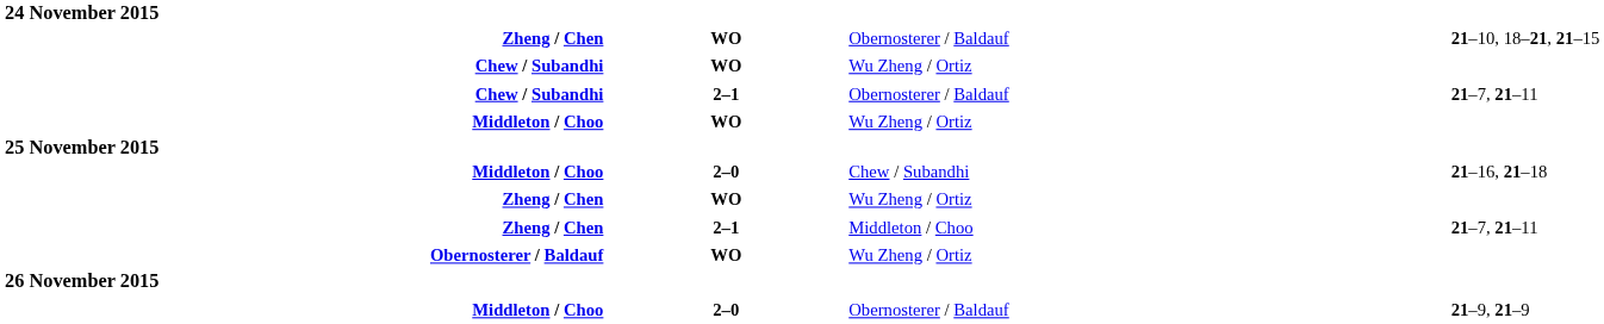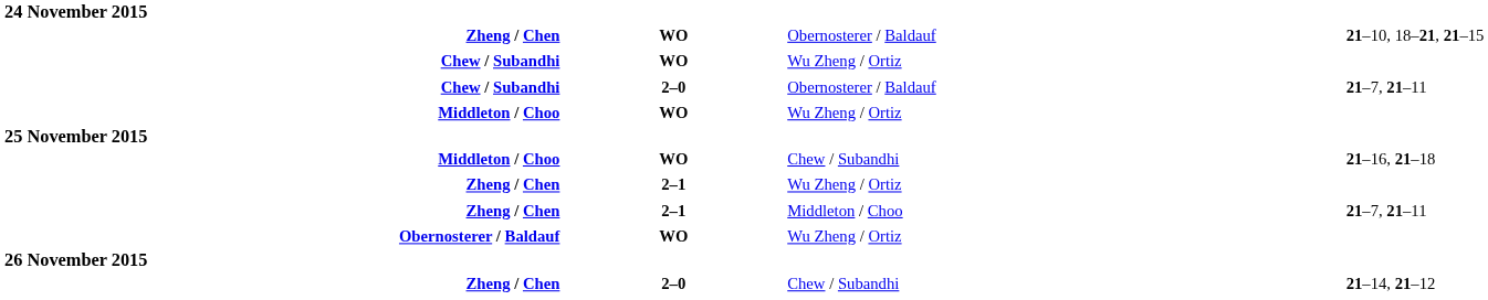 <table style="width:100%;" cellspacing="1">
 <tr>
 <th width=25%></th>
 <th width=10%></th>
 <th width=25%></th>
 </tr>
 <tr>
 <td><strong>24 November 2015</strong></td>
 </tr>
 <tr style=font-size:90%>
 <td align=right><strong> <a href='#'>Zheng</a> / <a href='#'>Chen</a></strong></td>
 <td align=center><strong> WO </strong></td>
 <td> <a href='#'>Obernosterer</a> / <a href='#'>Baldauf</a></td>
 <td><strong>21</strong>–10, 18–<strong>21</strong>, <strong>21</strong>–15</td>
 </tr>
 <tr>
 <td></td>
 </tr>
 <tr style=font-size:90%>
 <td align=right><strong> <a href='#'>Chew</a> / <a href='#'>Subandhi</a></strong></td>
 <td align=center><strong> WO </strong></td>
 <td> <a href='#'>Wu Zheng</a> / <a href='#'>Ortiz</a></td>
 <td></td>
 </tr>
 <tr>
 <td></td>
 </tr>
 <tr style=font-size:90%>
 <td align=right><strong> <a href='#'>Chew</a> / <a href='#'>Subandhi</a></strong></td>
-<td align=center><strong> 2–1 </strong></td>
+<td align=center><strong> 2–0 </strong></td>
 <td> <a href='#'>Obernosterer</a> / <a href='#'>Baldauf</a></td>
 <td><strong>21</strong>–7, <strong>21</strong>–11</td>
 <td></td>
 </tr>
 <tr>
 <td></td>
 </tr>
 <tr style=font-size:90%>
 <td align=right><strong> <a href='#'>Middleton</a> / <a href='#'>Choo</a></strong></td>
 <td align=center><strong> WO </strong></td>
 <td> <a href='#'>Wu Zheng</a> / <a href='#'>Ortiz</a></td>
 <td></td>
 <td></td>
 </tr>
 <tr>
 <td><strong>25 November 2015</strong></td>
 </tr>
 <tr style=font-size:90%>
 <td align=right><strong> <a href='#'>Middleton</a> / <a href='#'>Choo</a></strong></td>
-<td align=center><strong> 2–0 </strong></td>
+<td align=center><strong> WO </strong></td>
 <td> <a href='#'>Chew</a> / <a href='#'>Subandhi</a></td>
 <td><strong>21</strong>–16, <strong>21</strong>–18</td>
 </tr>
 <tr>
 <td></td>
 </tr>
 <tr style=font-size:90%>
 <td align=right><strong> <a href='#'>Zheng</a> / <a href='#'>Chen</a></strong></td>
-<td align=center><strong> WO </strong></td>
+<td align=center><strong> 2–1 </strong></td>
 <td> <a href='#'>Wu Zheng</a> / <a href='#'>Ortiz</a></td>
 <td></td>
 <td></td>
 </tr>
 <tr>
 <td></td>
 </tr>
 <tr style=font-size:90%>
 <td align=right><strong> <a href='#'>Zheng</a> / <a href='#'>Chen</a></strong></td>
 <td align=center><strong> 2–1 </strong></td>
 <td> <a href='#'>Middleton</a> / <a href='#'>Choo</a></td>
 <td><strong>21</strong>–7, <strong>21</strong>–11</td>
 </tr>
 <tr>
 <td></td>
 </tr>
 <tr style=font-size:90%>
 <td align=right><strong> <a href='#'>Obernosterer</a> / <a href='#'>Baldauf</a></strong></td>
 <td align=center><strong> WO </strong></td>
 <td> <a href='#'>Wu Zheng</a> / <a href='#'>Ortiz</a></td>
 <td></td>
 <td></td>
 </tr>
 <tr>
 <td><strong>26 November 2015</strong></td>
 </tr>
 <tr>
 </tr>
+<tr style=font-size:90%>
+<td align=right><strong> <a href='#'>Zheng</a> / <a href='#'>Chen</a></strong></td>
+<td align=center><strong> 2–0 </strong></td>
+<td> <a href='#'>Chew</a> / <a href='#'>Subandhi</a></td>
+<td><strong>21</strong>–14, <strong>21</strong>–12</td>
+<td></td>
+</tr>
 <tr>
 <td></td>
 </tr>
-<tr style=font-size:90%>
-<td align=right><strong> <a href='#'>Middleton</a> / <a href='#'>Choo</a></strong></td>
-<td align=center><strong> 2–0 </strong></td>
-<td> <a href='#'>Obernosterer</a> / <a href='#'>Baldauf</a></td>
-<td><strong>21</strong>–9, <strong>21</strong>–9</td>
-<td></td>
-</tr>
 </table>
